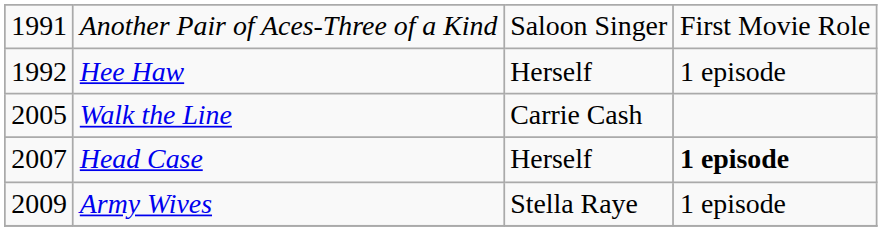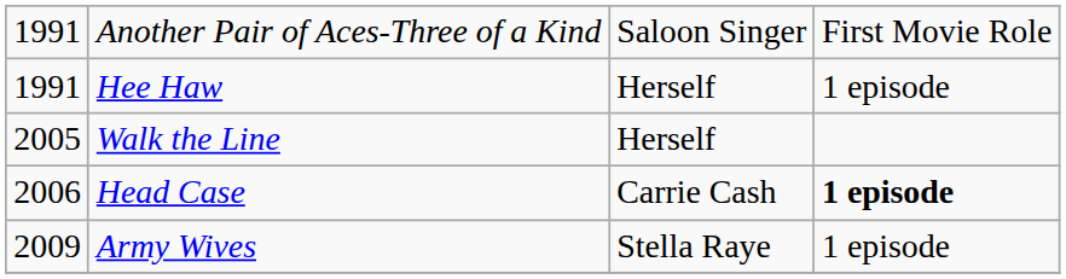 <table class="wikitable sortable">
 <tr>
 <td>1991</td>
 <td><em>Another Pair of Aces-Three of a Kind</em></td>
 <td>Saloon Singer</td>
 <td>First Movie Role</td>
 </tr>
 <tr>
-<td>1992</td>
+<td>1991</td>
 <td><em><a href='#'>Hee Haw</a></em></td>
 <td>Herself</td>
 <td>1 episode</td>
 </tr>
 <tr>
 <td>2005</td>
 <td><em><a href='#'>Walk the Line</a></em></td>
-<td>Carrie Cash</td>
+<td>Herself</td>
 <td></td>
 </tr>
 <tr>
-<td>2007</td>
+<td>2006</td>
 <td><em><a href='#'>Head Case</a></em></td>
-<td>Herself</td>
+<td>Carrie Cash</td>
 <td><strong>1 episode</strong></td>
 </tr>
 <tr>
 <td>2009</td>
 <td><em><a href='#'>Army Wives</a></em></td>
 <td>Stella Raye</td>
 <td>1 episode</td>
 </tr>
 <tr>
 </tr>
 </table>
